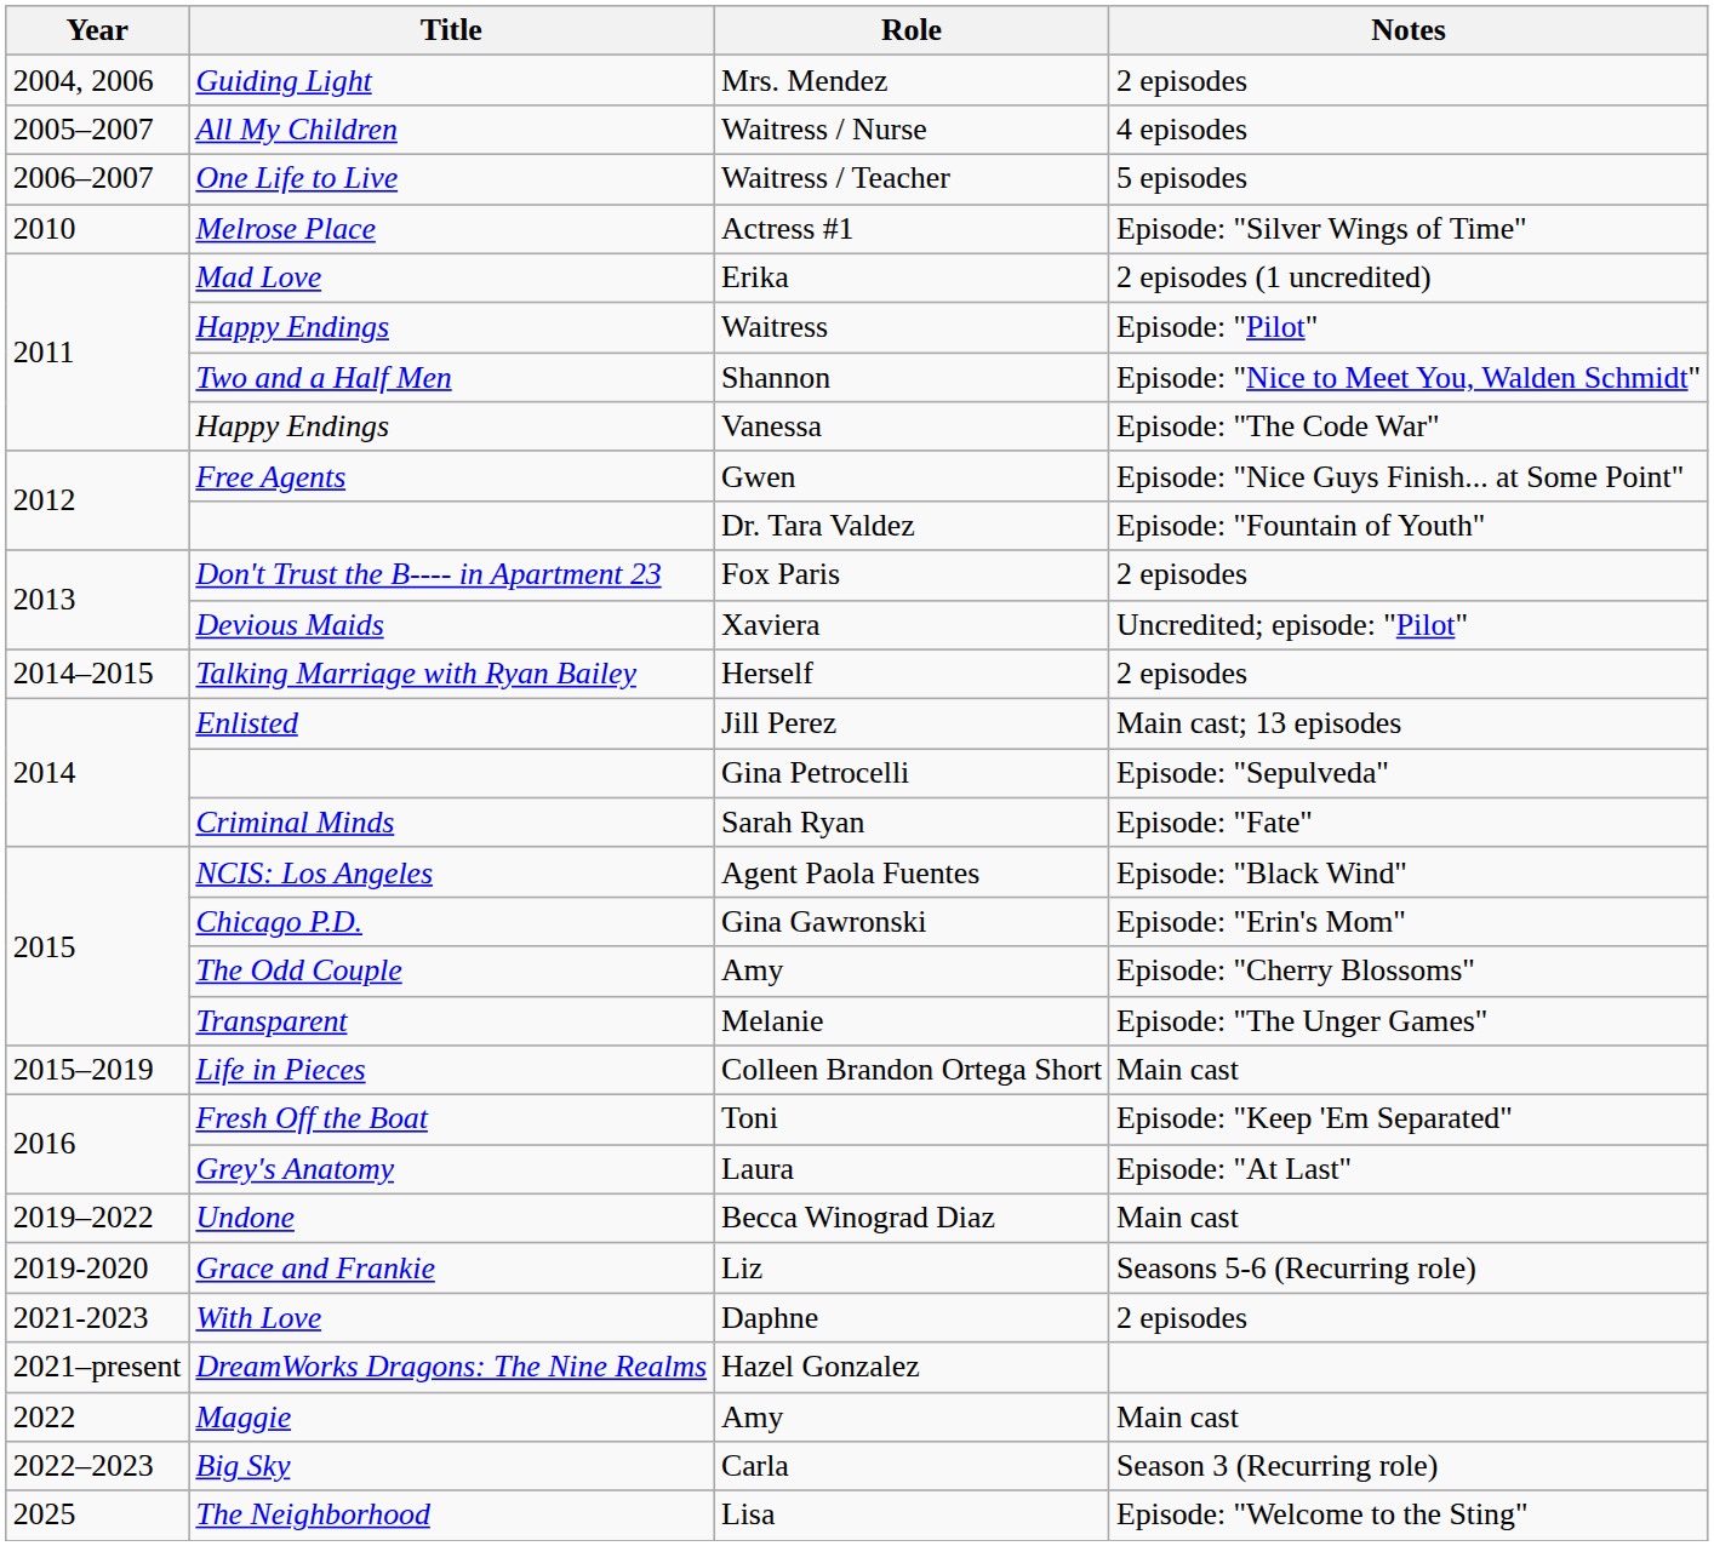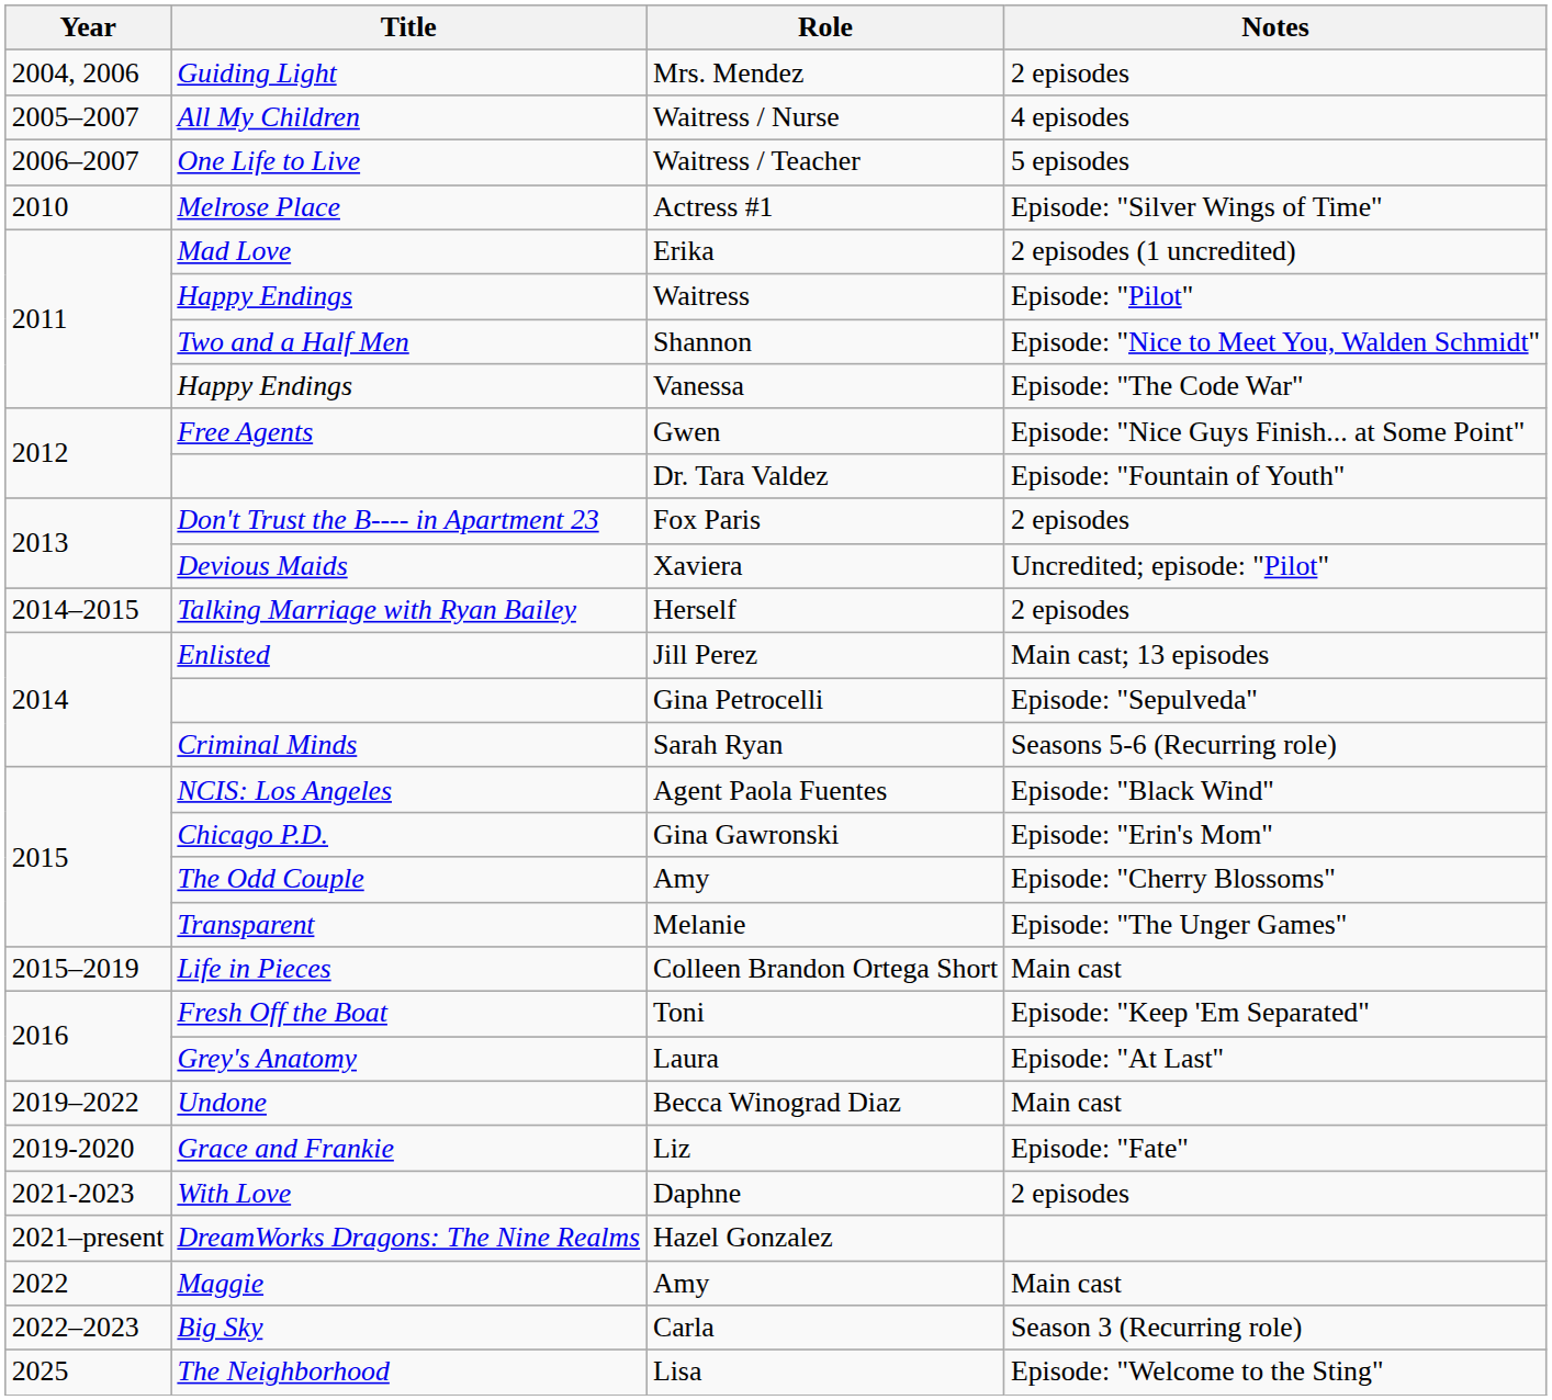 <table class="wikitable sortable">
 <tr>
 <th>Year</th>
 <th>Title</th>
 <th>Role</th>
 <th class="unsortable">Notes</th>
 </tr>
 <tr>
 <td>2004, 2006</td>
 <td><em><a href='#'>Guiding Light</a></em></td>
 <td>Mrs. Mendez</td>
 <td>2 episodes</td>
 </tr>
 <tr>
 <td>2005–2007</td>
 <td><em><a href='#'>All My Children</a></em></td>
 <td>Waitress / Nurse</td>
 <td>4 episodes</td>
 </tr>
 <tr>
 <td>2006–2007</td>
 <td><em><a href='#'>One Life to Live</a></em></td>
 <td>Waitress / Teacher</td>
 <td>5 episodes</td>
 </tr>
 <tr>
 <td>2010</td>
 <td><em><a href='#'>Melrose Place</a></em></td>
 <td>Actress #1</td>
 <td>Episode: "Silver Wings of Time"</td>
 </tr>
 <tr>
 <td rowspan="4">2011</td>
 <td><em><a href='#'>Mad Love</a></em></td>
 <td>Erika</td>
 <td>2 episodes (1 uncredited)</td>
 </tr>
 <tr>
 <td><em><a href='#'>Happy Endings</a></em></td>
 <td>Waitress</td>
 <td>Episode: "<a href='#'>Pilot</a>"</td>
 </tr>
 <tr>
 <td><em><a href='#'>Two and a Half Men</a></em></td>
 <td>Shannon</td>
 <td>Episode: "<a href='#'>Nice to Meet You, Walden Schmidt</a>"</td>
 </tr>
 <tr>
 <td><em>Happy Endings</em></td>
 <td>Vanessa</td>
 <td>Episode: "The Code War"</td>
 </tr>
 <tr>
 <td rowspan="2">2012</td>
 <td><em><a href='#'>Free Agents</a></em></td>
 <td>Gwen</td>
 <td>Episode: "Nice Guys Finish... at Some Point"</td>
 </tr>
 <tr>
 <td><em></em></td>
 <td>Dr. Tara Valdez</td>
 <td>Episode: "Fountain of Youth"</td>
 </tr>
 <tr>
 <td rowspan="2">2013</td>
 <td><em><a href='#'>Don't Trust the B---- in Apartment 23</a></em></td>
 <td>Fox Paris</td>
 <td>2 episodes</td>
 </tr>
 <tr>
 <td><em><a href='#'>Devious Maids</a></em></td>
 <td>Xaviera</td>
 <td>Uncredited; episode: "<a href='#'>Pilot</a>"</td>
 </tr>
 <tr>
 <td>2014–2015</td>
 <td><em><a href='#'>Talking Marriage with Ryan Bailey</a></em></td>
 <td>Herself</td>
 <td>2 episodes</td>
 </tr>
 <tr>
 <td rowspan="3">2014</td>
 <td><em><a href='#'>Enlisted</a></em></td>
 <td>Jill Perez</td>
 <td>Main cast; 13 episodes</td>
 </tr>
 <tr>
 <td><em></em></td>
 <td>Gina Petrocelli</td>
 <td>Episode: "Sepulveda"</td>
 </tr>
 <tr>
 <td><em><a href='#'>Criminal Minds</a></em></td>
 <td>Sarah Ryan</td>
-<td>Episode: "Fate"</td>
+<td>Seasons 5-6 (Recurring role)</td>
 </tr>
 <tr>
 <td rowspan="4">2015</td>
 <td><em><a href='#'>NCIS: Los Angeles</a></em></td>
 <td>Agent Paola Fuentes</td>
 <td>Episode: "Black Wind"</td>
 </tr>
 <tr>
 <td><em><a href='#'>Chicago P.D.</a></em></td>
 <td>Gina Gawronski</td>
 <td>Episode: "Erin's Mom"</td>
 </tr>
 <tr>
 <td><em><a href='#'>The Odd Couple</a></em></td>
 <td>Amy</td>
 <td>Episode: "Cherry Blossoms"</td>
 </tr>
 <tr>
 <td><em><a href='#'>Transparent</a></em></td>
 <td>Melanie</td>
 <td>Episode: "The Unger Games"</td>
 </tr>
 <tr>
 <td>2015–2019</td>
 <td><em><a href='#'>Life in Pieces</a></em></td>
 <td>Colleen Brandon Ortega Short</td>
 <td>Main cast</td>
 </tr>
 <tr>
 <td rowspan="2">2016</td>
 <td><em><a href='#'>Fresh Off the Boat</a></em></td>
 <td>Toni</td>
 <td>Episode: "Keep 'Em Separated"</td>
 </tr>
 <tr>
 <td><em><a href='#'>Grey's Anatomy</a></em></td>
 <td>Laura</td>
 <td>Episode: "At Last"</td>
 </tr>
 <tr>
 <td>2019–2022</td>
 <td><em><a href='#'>Undone</a></em></td>
 <td>Becca Winograd Diaz</td>
 <td>Main cast</td>
 </tr>
 <tr>
 <td>2019-2020</td>
 <td><em><a href='#'>Grace and Frankie</a></em></td>
 <td>Liz</td>
-<td>Seasons 5-6 (Recurring role)</td>
+<td>Episode: "Fate"</td>
 </tr>
 <tr>
 <td>2021-2023</td>
 <td><em><a href='#'>With Love</a></em></td>
 <td>Daphne</td>
 <td>2 episodes</td>
 </tr>
 <tr>
 <td>2021–present</td>
 <td><em><a href='#'>DreamWorks Dragons: The Nine Realms</a></em></td>
 <td>Hazel Gonzalez</td>
 <td></td>
 </tr>
 <tr>
 <td>2022</td>
 <td><em><a href='#'>Maggie</a></em></td>
 <td>Amy</td>
 <td>Main cast</td>
 </tr>
 <tr>
 <td>2022–2023</td>
 <td><em><a href='#'>Big Sky</a></em></td>
 <td>Carla</td>
 <td>Season 3 (Recurring role)</td>
 </tr>
 <tr>
 <td>2025</td>
 <td><em><a href='#'>The Neighborhood</a></em></td>
 <td>Lisa</td>
 <td>Episode: "Welcome to the Sting"</td>
 </tr>
 </table>
